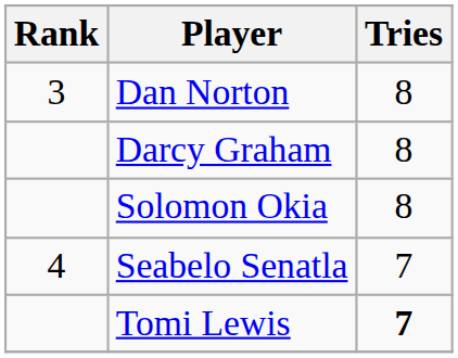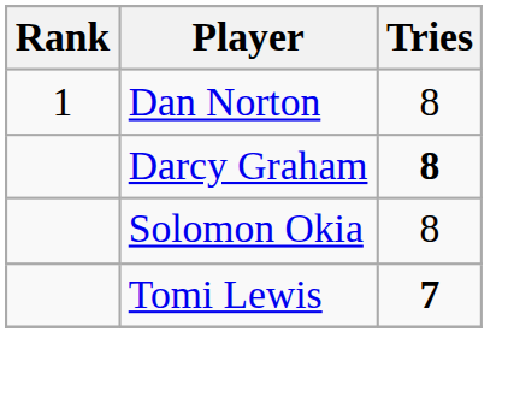 <table class="wikitable sortable">
 <tr>
 </tr>
 <tr>
 <th>Rank</th>
 <th>Player</th>
 <th>Tries</th>
 </tr>
 <tr>
-<td align=center>3</td>
+<td align=center>1</td>
 <td> <a href='#'>Dan Norton</a></td>
 <td align=center>8</td>
 </tr>
 <tr>
 <td align=center></td>
 <td> <a href='#'>Darcy Graham</a></td>
-<td align=center>8</td>
+<td align=center><strong>8</strong></td>
 </tr>
 <tr>
 <td align=center></td>
 <td> <a href='#'>Solomon Okia</a></td>
 <td align=center>8</td>
-</tr>
-<tr>
-<td align=center>4</td>
-<td> <a href='#'>Seabelo Senatla</a></td>
-<td align=center>7</td>
 </tr>
 <tr>
 <td align=center></td>
 <td> <a href='#'>Tomi Lewis</a></td>
 <td align=center><strong>7</strong></td>
 </tr>
 <tr>
 </tr>
 </table>
